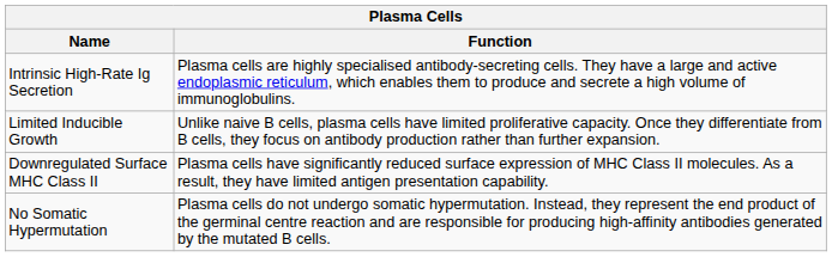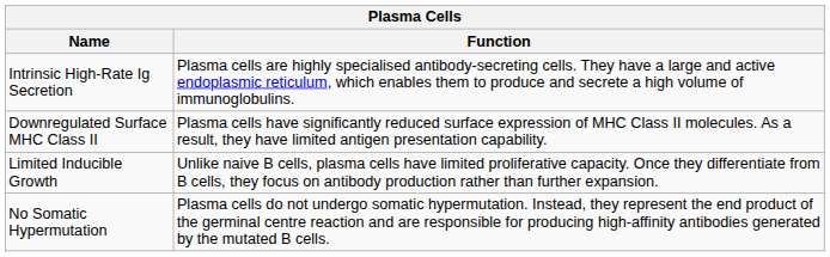 <table class="wikitable">
 <tr>
 <th colspan="2">Plasma Cells</th>
 </tr>
 <tr>
 <th>Name</th>
 <th>Function</th>
 </tr>
 <tr>
 <td>Intrinsic High-Rate Ig Secretion</td>
 <td>Plasma cells are highly specialised antibody-secreting cells. They have a large and active <a href='#'>endoplasmic reticulum</a>, which enables them to produce and secrete a high volume of immunoglobulins.</td>
 </tr>
 <tr>
+<td>Downregulated Surface MHC Class II</td>
+<td>Plasma cells have significantly reduced surface expression of MHC Class II molecules. As a result, they have limited antigen presentation capability.</td>
+</tr>
+<tr>
 <td>Limited Inducible Growth</td>
 <td>Unlike naive B cells, plasma cells have limited proliferative capacity. Once they differentiate from B cells, they focus on antibody production rather than further expansion.</td>
-</tr>
-<tr>
-<td>Downregulated Surface MHC Class II</td>
-<td>Plasma cells have significantly reduced surface expression of MHC Class II molecules. As a result, they have limited antigen presentation capability.</td>
 </tr>
 <tr>
 <td>No Somatic Hypermutation</td>
 <td>Plasma cells do not undergo somatic hypermutation. Instead, they represent the end product of the germinal centre reaction and are responsible for producing high-affinity antibodies generated by the mutated B cells.</td>
 </tr>
 </table>
